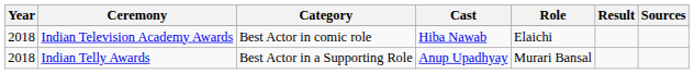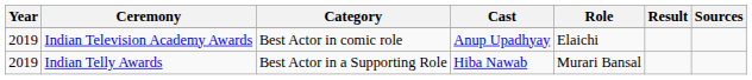 <table class="wikitable sortable">
 <tr>
 <th>Year</th>
 <th>Ceremony</th>
 <th>Category</th>
 <th>Cast</th>
 <th>Role</th>
 <th>Result</th>
 <th>Sources</th>
 </tr>
 <tr>
 </tr>
 <tr>
-<td>2018</td>
+<td>2019</td>
 <td><a href='#'>Indian Television Academy Awards</a></td>
 <td>Best Actor in comic role</td>
-<td><a href='#'>Hiba Nawab</a></td>
+<td><a href='#'>Anup Upadhyay</a></td>
 <td>Elaichi</td>
 <td></td>
 <td><br></td>
 </tr>
 <tr>
-<td>2018</td>
+<td>2019</td>
 <td><a href='#'>Indian Telly Awards</a></td>
 <td>Best Actor in a Supporting Role</td>
-<td><a href='#'>Anup Upadhyay</a></td>
+<td><a href='#'>Hiba Nawab</a></td>
 <td>Murari Bansal</td>
 <td></td>
 <td></td>
 </tr>
 </table>
